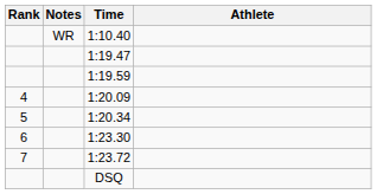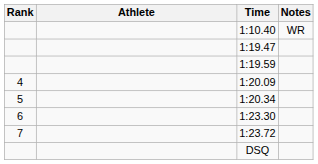 <table class="wikitable" style="text-align:center">
 <tr>
 <th>Rank</th>
+<th Style="width:18em">Athlete</th>
+<th>Time</th>
 <th>Notes</th>
-<th>Time</th>
-<th Style="width:18em">Athlete</th>
 </tr>
 <tr>
 <td></td>
+<td style="text-align:left"></td>
+<td>1:10.40</td>
 <td>WR</td>
-<td>1:10.40</td>
-<td style="text-align:left"></td>
 </tr>
 <tr>
 <td></td>
+<td style="text-align:left"></td>
+<td>1:19.47</td>
 <td></td>
-<td>1:19.47</td>
-<td style="text-align:left"></td>
 </tr>
 <tr>
 <td></td>
+<td style="text-align:left"></td>
+<td>1:19.59</td>
 <td></td>
-<td>1:19.59</td>
-<td style="text-align:left"></td>
 </tr>
 <tr>
 <td>4</td>
+<td style="text-align:left"></td>
+<td>1:20.09</td>
 <td></td>
-<td>1:20.09</td>
-<td style="text-align:left"></td>
 </tr>
 <tr>
 <td>5</td>
+<td style="text-align:left"></td>
+<td>1:20.34</td>
 <td></td>
-<td>1:20.34</td>
-<td style="text-align:left"></td>
 </tr>
 <tr>
 <td>6</td>
+<td style="text-align:left"></td>
+<td>1:23.30</td>
 <td></td>
-<td>1:23.30</td>
-<td style="text-align:left"></td>
 </tr>
 <tr>
 <td>7</td>
+<td style="text-align:left"></td>
+<td>1:23.72</td>
 <td></td>
-<td>1:23.72</td>
-<td style="text-align:left"></td>
 </tr>
 <tr>
 <td></td>
+<td style="text-align:left"></td>
+<td>DSQ</td>
 <td></td>
-<td>DSQ</td>
-<td style="text-align:left"></td>
 </tr>
 </table>
